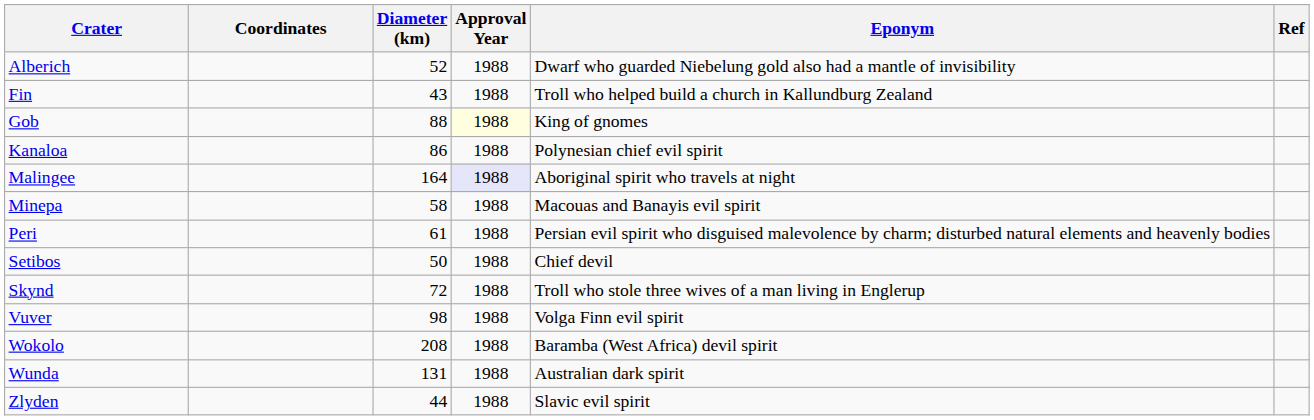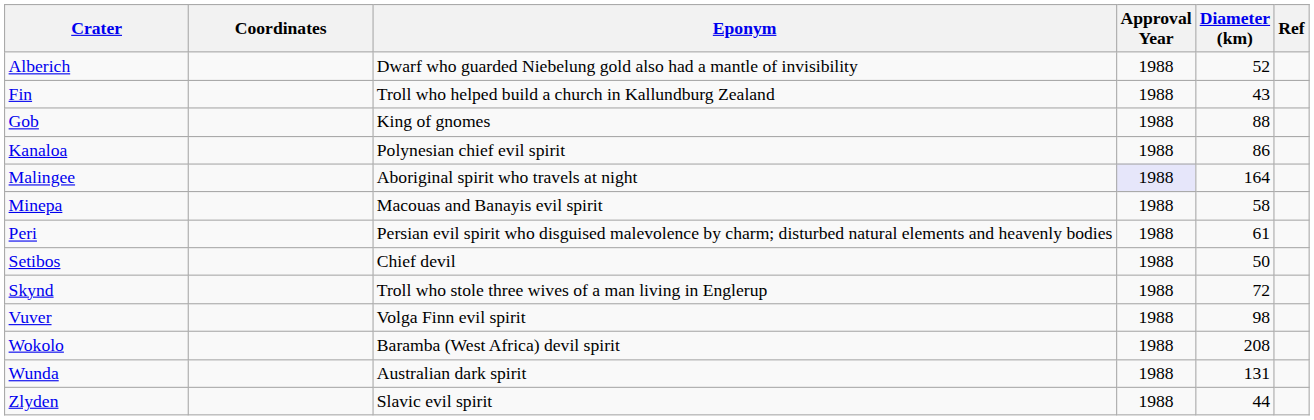 <table class="wikitable sortable" style="min-width: 90%">
 <tr>
 <th style="width:10em"><a href='#'>Crater</a></th>
 <th style="width:10em">Coordinates</th>
+<th class="unsortable"><a href='#'>Eponym</a></th>
+<th>Approval<br>Year</th>
 <th><a href='#'>Diameter</a><br>(km)</th>
-<th>Approval<br>Year</th>
-<th class="unsortable"><a href='#'>Eponym</a></th>
 <th class="unsortable">Ref</th>
 </tr>
 <tr id="Alberich">
 <td><a href='#'>Alberich</a></td>
 <td></td>
+<td>Dwarf who guarded Niebelung gold also had a mantle of invisibility</td>
+<td align=center>1988</td>
 <td align=right>52</td>
-<td align=center>1988</td>
-<td>Dwarf who guarded Niebelung gold also had a mantle of invisibility</td>
 <td></td>
 </tr>
 <tr id="Fin">
 <td><a href='#'>Fin</a></td>
 <td></td>
+<td>Troll who helped build a church in Kallundburg Zealand</td>
+<td align=center>1988</td>
 <td align=right>43</td>
-<td align=center>1988</td>
-<td>Troll who helped build a church in Kallundburg Zealand</td>
 <td></td>
 </tr>
 <tr id="Gob">
 <td><a href='#'>Gob</a></td>
 <td></td>
+<td>King of gnomes</td>
+<td align=center>1988</td>
 <td align=right>88</td>
-<td align=center style="background: lightyellow;">1988</td>
-<td>King of gnomes</td>
 <td></td>
 </tr>
 <tr id="Kanaloa">
 <td><a href='#'>Kanaloa</a></td>
 <td></td>
+<td>Polynesian chief evil spirit</td>
+<td align=center>1988</td>
 <td align=right>86</td>
-<td align=center>1988</td>
-<td>Polynesian chief evil spirit</td>
 <td></td>
 </tr>
 <tr id="Malingee">
 <td><a href='#'>Malingee</a></td>
 <td></td>
+<td>Aboriginal spirit who travels at night</td>
+<td align=center style="background: lavender;">1988</td>
 <td align=right>164</td>
-<td align=center style="background: lavender;">1988</td>
-<td>Aboriginal spirit who travels at night</td>
 <td></td>
 </tr>
 <tr id="Minepa">
 <td><a href='#'>Minepa</a></td>
 <td></td>
+<td>Macouas and Banayis evil spirit</td>
+<td align=center>1988</td>
 <td align=right>58</td>
-<td align=center>1988</td>
-<td>Macouas and Banayis evil spirit</td>
 <td></td>
 </tr>
 <tr id="Peri">
 <td><a href='#'>Peri</a></td>
 <td></td>
+<td>Persian evil spirit who disguised malevolence by charm; disturbed natural elements and heavenly bodies</td>
+<td align=center>1988</td>
 <td align=right>61</td>
-<td align=center>1988</td>
-<td>Persian evil spirit who disguised malevolence by charm; disturbed natural elements and heavenly bodies</td>
 <td></td>
 </tr>
 <tr id="Setibos">
 <td><a href='#'>Setibos</a></td>
 <td></td>
+<td>Chief devil</td>
+<td align=center>1988</td>
 <td align=right>50</td>
-<td align=center>1988</td>
-<td>Chief devil</td>
 <td></td>
 </tr>
 <tr id="Skynd">
 <td><a href='#'>Skynd</a></td>
 <td></td>
+<td>Troll who stole three wives of a man living in Englerup</td>
+<td align=center>1988</td>
 <td align=right>72</td>
-<td align=center>1988</td>
-<td>Troll who stole three wives of a man living in Englerup</td>
 <td></td>
 </tr>
 <tr id="Vuver">
 <td><a href='#'>Vuver</a></td>
 <td></td>
+<td>Volga Finn evil spirit</td>
+<td align=center>1988</td>
 <td align=right>98</td>
-<td align=center>1988</td>
-<td>Volga Finn evil spirit</td>
 <td></td>
 </tr>
 <tr id="Wokolo">
 <td><a href='#'>Wokolo</a></td>
 <td></td>
+<td>Baramba (West Africa) devil spirit</td>
+<td align=center>1988</td>
 <td align=right>208</td>
-<td align=center>1988</td>
-<td>Baramba (West Africa) devil spirit</td>
 <td></td>
 </tr>
 <tr id="Wunda">
 <td><a href='#'>Wunda</a></td>
 <td></td>
+<td>Australian dark spirit</td>
+<td align=center>1988</td>
 <td align=right>131</td>
-<td align=center>1988</td>
-<td>Australian dark spirit</td>
 <td></td>
 </tr>
 <tr id="Zlyden">
 <td><a href='#'>Zlyden</a></td>
 <td></td>
+<td>Slavic evil spirit</td>
+<td align=center>1988</td>
 <td align=right>44</td>
-<td align=center>1988</td>
-<td>Slavic evil spirit</td>
 <td></td>
 </tr>
 </table>
